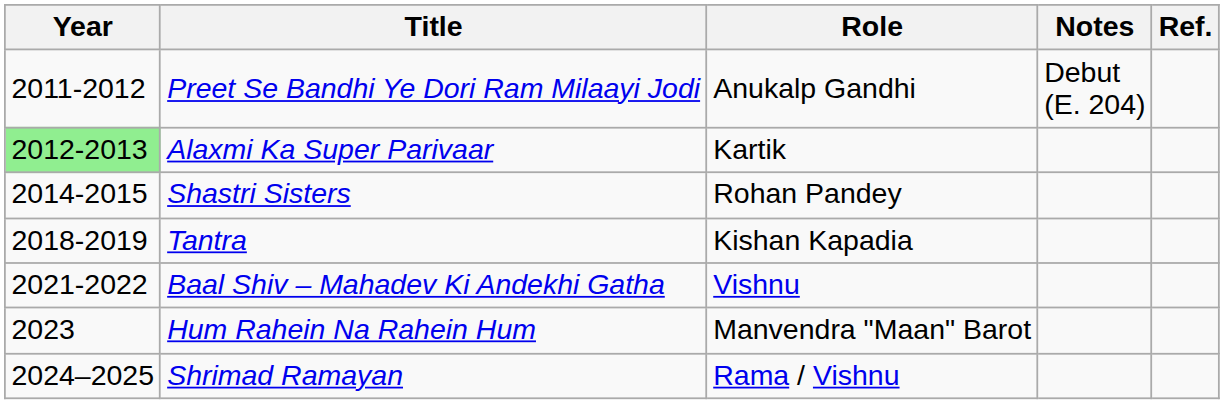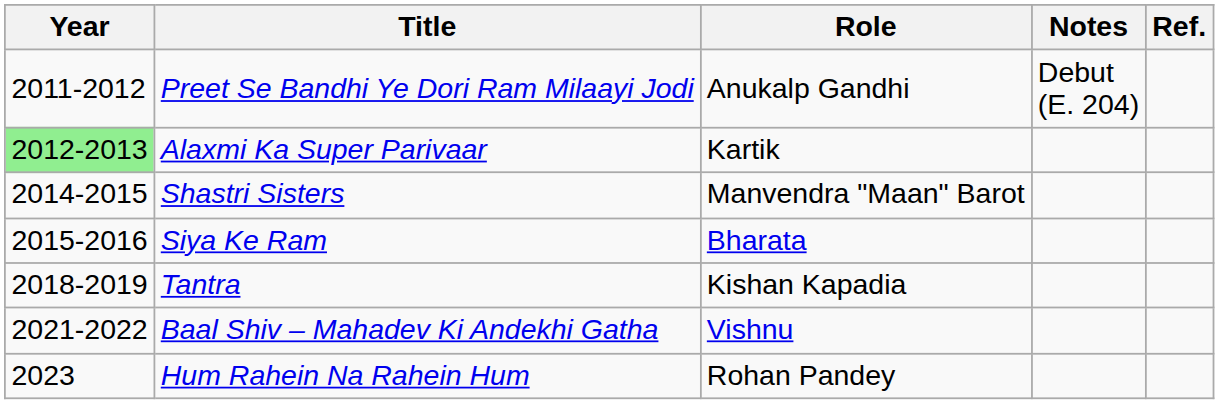 <table class="wikitable sortable">
 <tr>
 <th>Year</th>
 <th>Title</th>
 <th>Role</th>
 <th class="unsortable">Notes</th>
 <th class="unsortable">Ref.</th>
 </tr>
 <tr>
 <td>2011-2012</td>
 <td><em><a href='#'>Preet Se Bandhi Ye Dori Ram Milaayi Jodi</a></em></td>
 <td>Anukalp Gandhi</td>
 <td>Debut<br>(E. 204)</td>
 <td></td>
 </tr>
 <tr>
 <td style="background: lightgreen;">2012-2013</td>
 <td><em><a href='#'>Alaxmi Ka Super Parivaar</a></em></td>
 <td>Kartik</td>
 <td></td>
 <td></td>
 </tr>
 <tr>
 <td>2014-2015</td>
 <td><em><a href='#'>Shastri Sisters</a></em></td>
-<td>Rohan Pandey</td>
+<td>Manvendra "Maan" Barot</td>
+<td></td>
+<td></td>
+</tr>
+<tr>
+<td>2015-2016</td>
+<td><em><a href='#'>Siya Ke Ram</a></em></td>
+<td><a href='#'>Bharata</a></td>
 <td></td>
 <td></td>
 </tr>
 <tr>
 <td>2018-2019</td>
 <td><em><a href='#'>Tantra</a></em></td>
 <td>Kishan Kapadia</td>
 <td></td>
 <td></td>
 </tr>
 <tr>
 <td>2021-2022</td>
 <td><em><a href='#'>Baal Shiv – Mahadev Ki Andekhi Gatha</a></em></td>
 <td><a href='#'>Vishnu</a></td>
 <td></td>
 <td></td>
 </tr>
 <tr>
 <td>2023</td>
 <td><em><a href='#'>Hum Rahein Na Rahein Hum</a></em></td>
-<td>Manvendra "Maan" Barot</td>
-<td></td>
-<td></td>
-</tr>
-<tr>
-<td>2024–2025</td>
-<td><em><a href='#'>Shrimad Ramayan</a></em></td>
-<td><a href='#'>Rama</a> / <a href='#'>Vishnu</a></td>
+<td>Rohan Pandey</td>
 <td></td>
 <td></td>
 </tr>
 </table>
